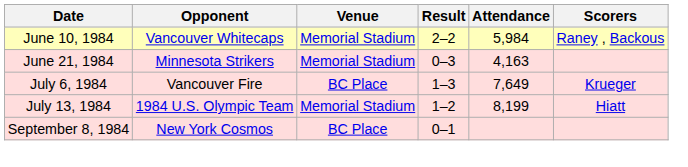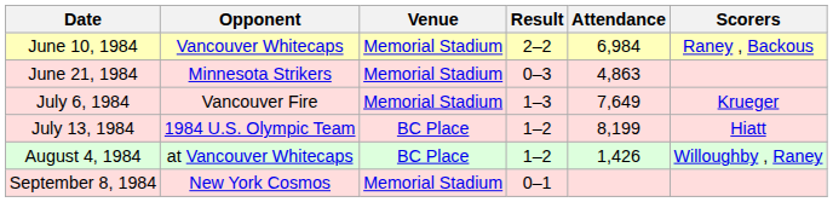 <table class="wikitable" style="font-size:95%; text-align:center">
 <tr>
 <th>Date</th>
 <th>Opponent</th>
 <th>Venue</th>
 <th>Result</th>
 <th>Attendance</th>
 <th>Scorers</th>
 </tr>
 <tr style="background-color:#ffffbb">
 <td>June 10, 1984</td>
 <td><a href='#'>Vancouver Whitecaps</a></td>
 <td><a href='#'>Memorial Stadium</a></td>
 <td>2–2</td>
-<td>5,984</td>
+<td>6,984</td>
 <td><a href='#'>Raney</a> , <a href='#'>Backous</a> </td>
 </tr>
 <tr style="background-color:#ffdddd">
 <td>June 21, 1984</td>
 <td><a href='#'>Minnesota Strikers</a></td>
 <td><a href='#'>Memorial Stadium</a></td>
 <td>0–3</td>
-<td>4,163</td>
+<td>4,863</td>
 <td></td>
 </tr>
 <tr style="background-color:#ffdddd">
 <td>July 6, 1984</td>
 <td>Vancouver Fire</td>
-<td><a href='#'>BC Place</a></td>
+<td><a href='#'>Memorial Stadium</a></td>
 <td>1–3</td>
 <td>7,649</td>
 <td><a href='#'>Krueger</a> </td>
 </tr>
 <tr style="background-color:#ffdddd">
 <td>July 13, 1984</td>
 <td><a href='#'>1984 U.S. Olympic Team</a></td>
-<td><a href='#'>Memorial Stadium</a></td>
+<td><a href='#'>BC Place</a></td>
 <td>1–2</td>
 <td>8,199</td>
 <td><a href='#'>Hiatt</a> </td>
 </tr>
+<tr style="background-color:#ddffdd">
+<td>August 4, 1984</td>
+<td>at <a href='#'>Vancouver Whitecaps</a></td>
+<td><a href='#'>BC Place</a></td>
+<td>1–2</td>
+<td>1,426</td>
+<td><a href='#'>Willoughby</a> , <a href='#'>Raney</a> </td>
+</tr>
 <tr style="background-color:#ffdddd">
 <td>September 8, 1984</td>
 <td><a href='#'>New York Cosmos</a></td>
-<td><a href='#'>BC Place</a></td>
+<td><a href='#'>Memorial Stadium</a></td>
 <td>0–1</td>
 <td></td>
 <td></td>
 </tr>
 </table>
